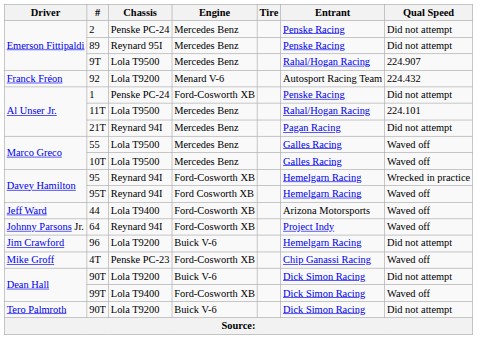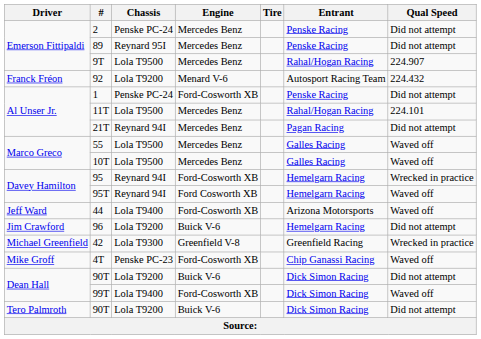 <table class="wikitable">
 <tr>
 <th>Driver</th>
 <th>#</th>
 <th>Chassis</th>
 <th>Engine</th>
 <th>Tire</th>
 <th>Entrant</th>
 <th>Qual Speed</th>
 </tr>
 <tr>
 <td rowspan=3 vertalign="center"> <a href='#'>Emerson Fittipaldi</a> <strong></strong></td>
 <td>2</td>
 <td>Penske PC-24</td>
 <td>Mercedes Benz</td>
 <td align=center></td>
 <td><a href='#'>Penske Racing</a></td>
 <td>Did not attempt</td>
 </tr>
 <tr>
 <td>89</td>
 <td>Reynard 95I</td>
 <td>Mercedes Benz</td>
 <td align=center></td>
 <td><a href='#'>Penske Racing</a></td>
 <td>Did not attempt</td>
 </tr>
 <tr>
 <td>9T</td>
 <td>Lola T9500</td>
 <td>Mercedes Benz</td>
 <td align=center></td>
 <td><a href='#'>Rahal/Hogan Racing</a></td>
 <td>224.907</td>
 </tr>
 <tr>
 <td> <a href='#'>Franck Fréon</a> <strong></strong></td>
 <td>92</td>
 <td>Lola T9200</td>
 <td>Menard V-6</td>
 <td align=center></td>
 <td>Autosport Racing Team</td>
 <td>224.432</td>
 </tr>
 <tr>
 <td rowspan=3 vertalign="center"> <a href='#'>Al Unser Jr.</a> <strong></strong></td>
 <td>1</td>
 <td>Penske PC-24</td>
 <td>Ford-Cosworth XB</td>
 <td align=center></td>
 <td><a href='#'>Penske Racing</a></td>
 <td>Did not attempt</td>
 </tr>
 <tr>
 <td>11T</td>
 <td>Lola T9500</td>
 <td>Mercedes Benz</td>
 <td align=center></td>
 <td><a href='#'>Rahal/Hogan Racing</a></td>
 <td>224.101</td>
 </tr>
 <tr>
 <td>21T</td>
 <td>Reynard 94I</td>
 <td>Mercedes Benz</td>
 <td align=center></td>
 <td><a href='#'>Pagan Racing</a></td>
 <td>Did not attempt</td>
 </tr>
 <tr>
 <td rowspan=2 vertalign="center"> <a href='#'>Marco Greco</a></td>
 <td>55</td>
 <td>Lola T9500</td>
 <td>Mercedes Benz</td>
 <td align=center></td>
 <td><a href='#'>Galles Racing</a></td>
 <td>Waved off</td>
 </tr>
 <tr>
 <td>10T</td>
 <td>Lola T9500</td>
 <td>Mercedes Benz</td>
 <td align=center></td>
 <td><a href='#'>Galles Racing</a></td>
 <td>Waved off</td>
 </tr>
 <tr>
 <td rowspan=2 vertalign="center"> <a href='#'>Davey Hamilton</a> <strong></strong></td>
 <td>95</td>
 <td>Reynard 94I</td>
 <td>Ford-Cosworth XB</td>
 <td align=center></td>
 <td><a href='#'>Hemelgarn Racing</a></td>
 <td>Wrecked in practice</td>
 </tr>
 <tr>
 <td>95T</td>
 <td>Reynard 94I</td>
 <td>Ford Cosworth XB</td>
 <td align=center></td>
 <td><a href='#'>Hemelgarn Racing</a></td>
 <td>Waved off</td>
 </tr>
 <tr>
 <td> <a href='#'>Jeff Ward</a> <strong></strong></td>
 <td>44</td>
 <td>Lola T9400</td>
 <td>Ford-Cosworth XB</td>
 <td align=center></td>
 <td>Arizona Motorsports</td>
 <td>Waved off</td>
 </tr>
 <tr>
-<td> <a href='#'>Johnny Parsons</a> Jr.</td>
-<td>64</td>
-<td>Reynard 94I</td>
-<td>Ford-Cosworth XB</td>
-<td align=center></td>
-<td><a href='#'>Project Indy</a></td>
-<td>Waved off</td>
-</tr>
-<tr>
 <td> <a href='#'>Jim Crawford</a></td>
 <td>96</td>
 <td>Lola T9200</td>
 <td>Buick V-6</td>
 <td align=center></td>
 <td><a href='#'>Hemelgarn Racing</a></td>
 <td>Did not attempt</td>
+</tr>
+<tr>
+<td> <a href='#'>Michael Greenfield</a> <strong></strong></td>
+<td>42</td>
+<td>Lola T9300</td>
+<td>Greenfield V-8</td>
+<td align=center></td>
+<td>Greenfield Racing</td>
+<td>Wrecked in practice</td>
 </tr>
 <tr>
 <td> <a href='#'>Mike Groff</a></td>
 <td>4T</td>
 <td>Penske PC-23</td>
 <td>Ford-Cosworth XB</td>
 <td align=center></td>
 <td><a href='#'>Chip Ganassi Racing</a></td>
 <td>Waved off</td>
 </tr>
 <tr>
 <td rowspan=2 vertalign="center"> <a href='#'>Dean Hall</a></td>
 <td>90T</td>
 <td>Lola T9200</td>
 <td>Buick V-6</td>
 <td align=center></td>
 <td><a href='#'>Dick Simon Racing</a></td>
 <td>Did not attempt</td>
 </tr>
 <tr>
 <td>99T</td>
 <td>Lola T9400</td>
 <td>Ford-Cosworth XB</td>
 <td align=center></td>
 <td><a href='#'>Dick Simon Racing</a></td>
 <td>Waved off</td>
 </tr>
 <tr>
 <td> <a href='#'>Tero Palmroth</a></td>
 <td>90T</td>
 <td>Lola T9200</td>
 <td>Buick V-6</td>
 <td align=center></td>
 <td><a href='#'>Dick Simon Racing</a></td>
 <td>Did not attempt</td>
 </tr>
 <tr>
 <th colspan=7>Source:</th>
 </tr>
 </table>
